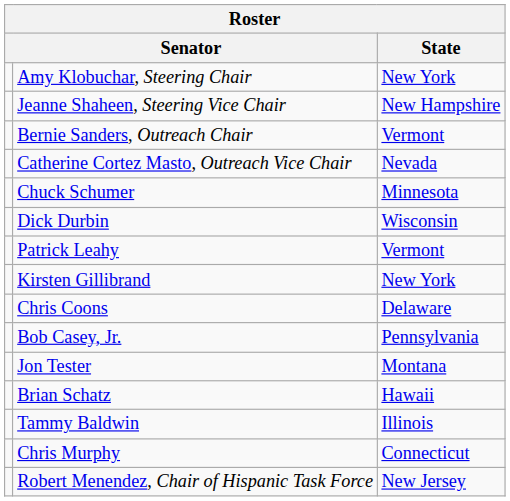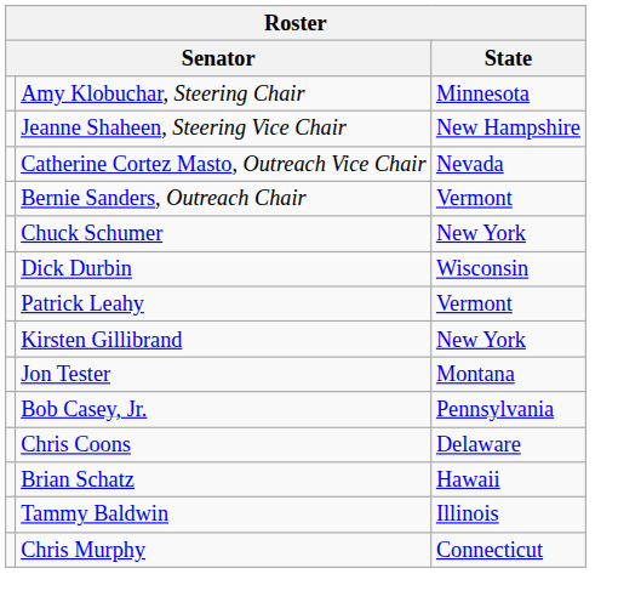 <table class="wikitable">
 <tr>
 <th colspan="3">Roster</th>
 </tr>
 <tr>
 <th colspan="2">Senator</th>
 <th>State</th>
 </tr>
 <tr>
 <td></td>
 <td><a href='#'>Amy Klobuchar</a>, <em>Steering Chair</em></td>
-<td><a href='#'>New York</a></td>
+<td><a href='#'>Minnesota</a></td>
 </tr>
 <tr>
 <td></td>
 <td><a href='#'>Jeanne Shaheen</a>, <em>Steering Vice Chair</em></td>
 <td><a href='#'>New Hampshire</a></td>
 </tr>
 <tr>
 <td></td>
+<td><a href='#'>Catherine Cortez Masto</a>, <em>Outreach Vice Chair</em></td>
+<td><a href='#'>Nevada</a></td>
+</tr>
+<tr>
+<td></td>
 <td><a href='#'>Bernie Sanders</a>, <em>Outreach Chair</em></td>
 <td><a href='#'>Vermont</a></td>
 </tr>
 <tr>
 <td></td>
-<td><a href='#'>Catherine Cortez Masto</a>, <em>Outreach Vice Chair</em></td>
-<td><a href='#'>Nevada</a></td>
-</tr>
-<tr>
-<td></td>
 <td><a href='#'>Chuck Schumer</a></td>
-<td><a href='#'>Minnesota</a></td>
+<td><a href='#'>New York</a></td>
 </tr>
 <tr>
 <td></td>
 <td><a href='#'>Dick Durbin</a></td>
 <td><a href='#'>Wisconsin</a></td>
 </tr>
 <tr>
 <td></td>
 <td><a href='#'>Patrick Leahy</a></td>
 <td><a href='#'>Vermont</a></td>
 </tr>
 <tr>
 <td></td>
 <td><a href='#'>Kirsten Gillibrand</a></td>
 <td><a href='#'>New York</a></td>
 </tr>
 <tr>
 <td></td>
-<td><a href='#'>Chris Coons</a></td>
-<td><a href='#'>Delaware</a></td>
+<td><a href='#'>Jon Tester</a></td>
+<td><a href='#'>Montana</a></td>
 </tr>
 <tr>
 <td></td>
 <td><a href='#'>Bob Casey, Jr.</a></td>
 <td><a href='#'>Pennsylvania</a></td>
 </tr>
 <tr>
 <td></td>
-<td><a href='#'>Jon Tester</a></td>
-<td><a href='#'>Montana</a></td>
+<td><a href='#'>Chris Coons</a></td>
+<td><a href='#'>Delaware</a></td>
 </tr>
 <tr>
 <td></td>
 <td><a href='#'>Brian Schatz</a></td>
 <td><a href='#'>Hawaii</a></td>
 </tr>
 <tr>
 <td></td>
 <td><a href='#'>Tammy Baldwin</a></td>
 <td><a href='#'>Illinois</a></td>
 </tr>
 <tr>
 <td></td>
 <td><a href='#'>Chris Murphy</a></td>
 <td><a href='#'>Connecticut</a></td>
 </tr>
-<tr>
-<td></td>
-<td><a href='#'>Robert Menendez</a>, <em>Chair of Hispanic Task Force</em></td>
-<td><a href='#'>New Jersey</a></td>
-</tr>
 </table>
